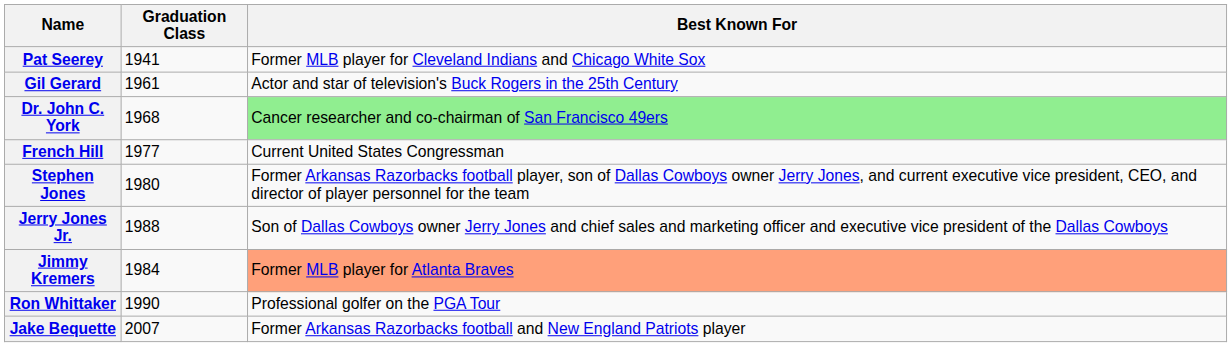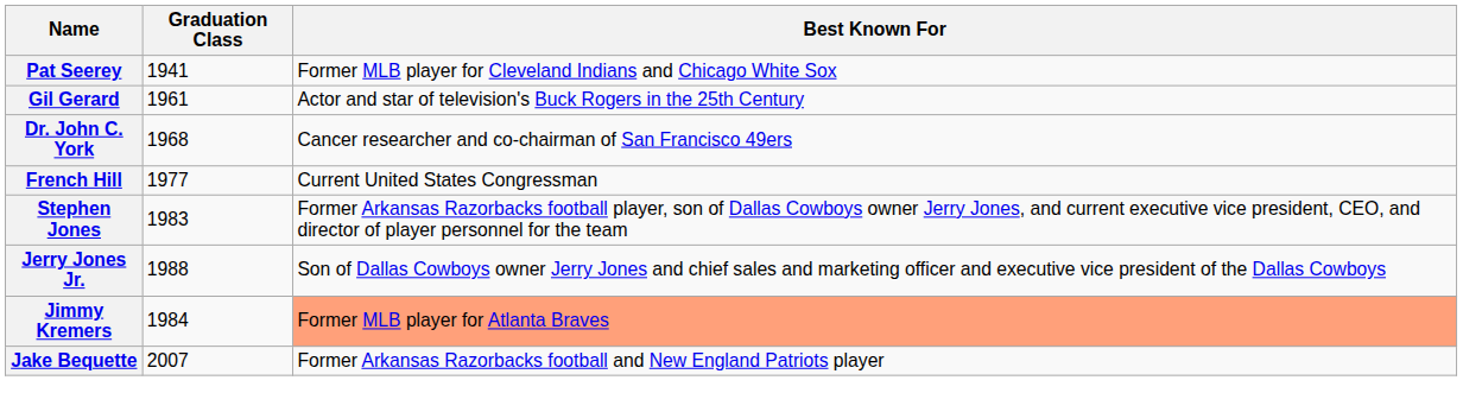 <table class="wikitable sortable plainrowheaders">
 <tr>
 <th scope="col">Name</th>
 <th scope="col">Graduation Class</th>
 <th scope="col">Best Known For</th>
 </tr>
 <tr>
 <th scope="row"><a href='#'>Pat Seerey</a></th>
 <td>1941</td>
 <td>Former <a href='#'>MLB</a> player for <a href='#'>Cleveland Indians</a> and <a href='#'>Chicago White Sox</a></td>
 </tr>
 <tr>
 <th scope="row"><a href='#'>Gil Gerard</a></th>
 <td>1961</td>
 <td>Actor and star of television's <a href='#'>Buck Rogers in the 25th Century</a></td>
 </tr>
 <tr>
 <th scope="row"><a href='#'>Dr. John C. York</a></th>
 <td>1968</td>
-<td style="background: lightgreen;">Cancer researcher and co-chairman of <a href='#'>San Francisco 49ers</a></td>
+<td>Cancer researcher and co-chairman of <a href='#'>San Francisco 49ers</a></td>
 </tr>
 <tr>
 <th scope="row"><a href='#'>French Hill</a></th>
 <td>1977</td>
 <td>Current United States Congressman</td>
 </tr>
 <tr>
 <th scope="row"><a href='#'>Stephen Jones</a></th>
-<td>1980</td>
+<td>1983</td>
 <td>Former <a href='#'>Arkansas Razorbacks football</a> player, son of <a href='#'>Dallas Cowboys</a> owner <a href='#'>Jerry Jones</a>, and current executive vice president, CEO, and director of player personnel for the team</td>
 </tr>
 <tr>
 <th scope="row"><a href='#'>Jerry Jones Jr.</a></th>
 <td>1988</td>
 <td>Son of <a href='#'>Dallas Cowboys</a> owner <a href='#'>Jerry Jones</a> and chief sales and marketing officer and executive vice president of the <a href='#'>Dallas Cowboys</a></td>
 </tr>
 <tr>
 <th scope="row"><a href='#'>Jimmy Kremers</a></th>
 <td>1984</td>
 <td style="background: lightsalmon;">Former <a href='#'>MLB</a> player for <a href='#'>Atlanta Braves</a></td>
 </tr>
 <tr>
-<th scope="row"><a href='#'>Ron Whittaker</a></th>
-<td>1990</td>
-<td>Professional golfer on the <a href='#'>PGA Tour</a></td>
-</tr>
-<tr>
 <th scope="row"><a href='#'>Jake Bequette</a></th>
 <td>2007</td>
 <td>Former <a href='#'>Arkansas Razorbacks football</a> and <a href='#'>New England Patriots</a> player</td>
 </tr>
 </table>
